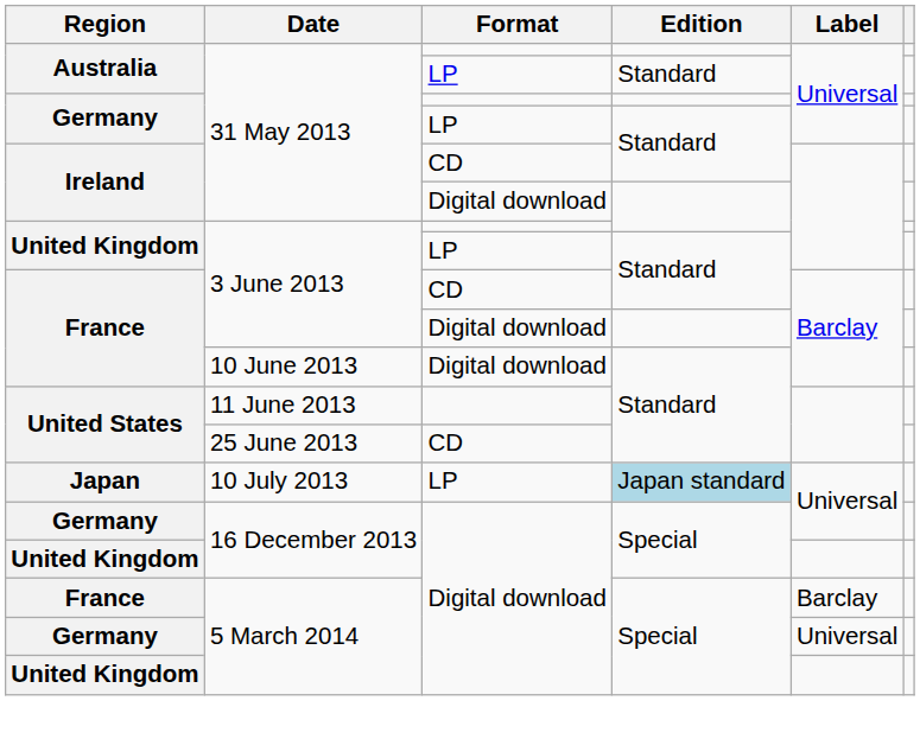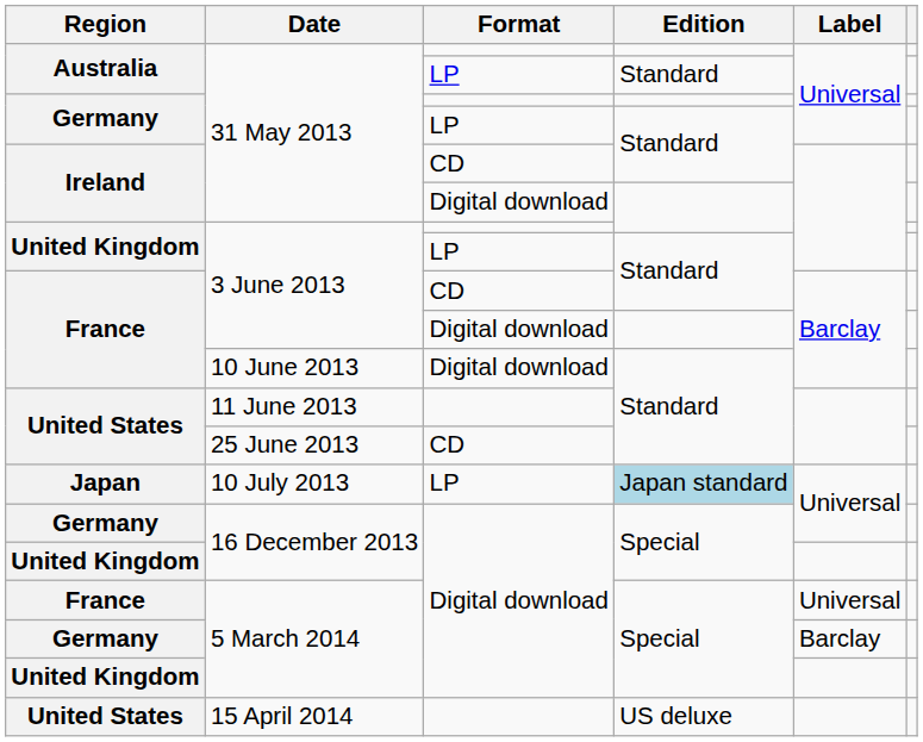 <table class="wikitable plainrowheaders">
 <tr>
 <th scope="col">Region</th>
 <th scope="col">Date</th>
 <th scope="col">Format</th>
 <th scope="col">Edition</th>
 <th scope="col">Label</th>
 <th scope="col"></th>
 </tr>
 <tr>
 <th scope="row" rowspan="2">Australia</th>
 <td rowspan="6">31 May 2013</td>
 <td></td>
 <td></td>
 <td rowspan="4"><a href='#'>Universal</a></td>
 <td align="center"></td>
 </tr>
 <tr>
 <td><a href='#'>LP</a></td>
 <td>Standard</td>
 <td align="center"></td>
 </tr>
 <tr>
 <th scope="row" rowspan="2">Germany</th>
 <td></td>
 <td></td>
 <td align="center"></td>
 </tr>
 <tr>
 <td>LP</td>
 <td rowspan="2">Standard</td>
 <td align="center"></td>
 </tr>
 <tr>
 <th scope="row" rowspan="2">Ireland</th>
 <td>CD</td>
 <td rowspan="4"></td>
 <td align="center"></td>
 </tr>
 <tr>
 <td>Digital download</td>
 <td rowspan="2"></td>
 <td align="center"></td>
 </tr>
 <tr>
 <th scope="row" rowspan="2">United Kingdom</th>
 <td rowspan="4">3 June 2013</td>
 <td></td>
 <td align="center"></td>
 </tr>
 <tr>
 <td>LP</td>
 <td rowspan="2">Standard</td>
 <td align="center"></td>
 </tr>
 <tr>
 <th scope="row" rowspan="3">France</th>
 <td>CD</td>
 <td rowspan="3"><a href='#'>Barclay</a></td>
 <td align="center"></td>
 </tr>
 <tr>
 <td>Digital download</td>
 <td></td>
 <td align="center"></td>
 </tr>
 <tr>
 <td>10 June 2013</td>
 <td>Digital download</td>
 <td rowspan="3">Standard</td>
 <td align="center"></td>
 </tr>
 <tr>
 <th scope="row" rowspan="2">United States</th>
 <td>11 June 2013</td>
 <td></td>
 <td rowspan="2"></td>
 <td align="center"></td>
 </tr>
 <tr>
 <td>25 June 2013</td>
 <td>CD</td>
 <td align="center"></td>
 </tr>
 <tr>
 <th scope="row">Japan</th>
 <td>10 July 2013</td>
 <td>LP</td>
 <td style="background: lightblue;">Japan standard</td>
 <td rowspan="2">Universal</td>
 <td align="center"></td>
 </tr>
 <tr>
 <th scope="row">Germany</th>
 <td rowspan="2">16 December 2013</td>
 <td rowspan="5">Digital download</td>
 <td rowspan="2">Special </td>
 <td align="center"></td>
 </tr>
 <tr>
 <th scope="row">United Kingdom</th>
 <td></td>
 <td align="center"></td>
 </tr>
 <tr>
 <th scope="row">France</th>
 <td rowspan="3">5 March 2014</td>
 <td rowspan="3">Special </td>
-<td>Barclay</td>
+<td>Universal</td>
 <td align="center"></td>
 </tr>
 <tr>
 <th scope="row">Germany</th>
-<td>Universal</td>
+<td>Barclay</td>
 <td align="center"></td>
 </tr>
 <tr>
 <th scope="row">United Kingdom</th>
 <td></td>
 <td align="center"></td>
 </tr>
+<tr>
+<th scope="row">United States</th>
+<td>15 April 2014</td>
+<td></td>
+<td>US deluxe</td>
+<td></td>
+<td align="center"></td>
+</tr>
 </table>
